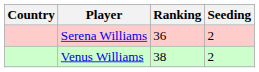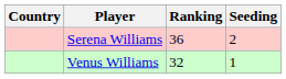 <table class="wikitable" border="1">
 <tr>
 <th>Country</th>
 <th>Player</th>
 <th>Ranking</th>
 <th>Seeding</th>
 </tr>
 <tr style="background:#fcc;">
 <td></td>
 <td><a href='#'>Serena Williams</a></td>
 <td>36</td>
 <td>2</td>
 </tr>
 <tr style="background:#cfc;">
 <td></td>
 <td><a href='#'>Venus Williams</a></td>
-<td>38</td>
-<td>2</td>
+<td>32</td>
+<td>1</td>
 </tr>
 </table>
